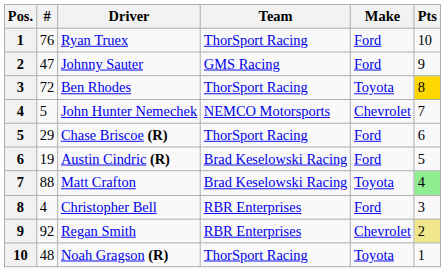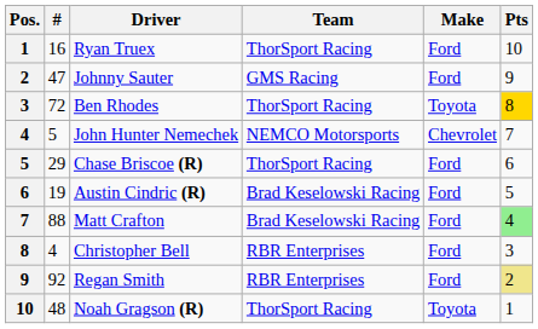 <table class="wikitable" style="font-size:95%">
 <tr>
 <th>Pos.</th>
 <th>#</th>
 <th>Driver</th>
 <th>Team</th>
 <th>Make</th>
 <th>Pts</th>
 </tr>
 <tr>
 <th>1</th>
-<td>76</td>
+<td>16</td>
 <td><a href='#'>Ryan Truex</a></td>
 <td><a href='#'>ThorSport Racing</a></td>
 <td><a href='#'>Ford</a></td>
 <td>10</td>
 </tr>
 <tr>
 <th>2</th>
 <td>47</td>
 <td><a href='#'>Johnny Sauter</a></td>
 <td><a href='#'>GMS Racing</a></td>
 <td><a href='#'>Ford</a></td>
 <td>9</td>
 </tr>
 <tr>
 <th>3</th>
 <td>72</td>
 <td><a href='#'>Ben Rhodes</a></td>
 <td><a href='#'>ThorSport Racing</a></td>
 <td><a href='#'>Toyota</a></td>
 <td style="background: gold;">8</td>
 </tr>
 <tr>
 <th>4</th>
 <td>5</td>
 <td><a href='#'>John Hunter Nemechek</a></td>
 <td><a href='#'>NEMCO Motorsports</a></td>
 <td><a href='#'>Chevrolet</a></td>
 <td>7</td>
 </tr>
 <tr>
 <th>5</th>
 <td>29</td>
 <td><a href='#'>Chase Briscoe</a> <strong>(R)</strong></td>
 <td><a href='#'>ThorSport Racing</a></td>
 <td><a href='#'>Ford</a></td>
 <td>6</td>
 </tr>
 <tr>
 <th>6</th>
 <td>19</td>
 <td><a href='#'>Austin Cindric</a> <strong>(R)</strong></td>
 <td><a href='#'>Brad Keselowski Racing</a></td>
 <td><a href='#'>Ford</a></td>
 <td>5</td>
 </tr>
 <tr>
 <th>7</th>
 <td>88</td>
 <td><a href='#'>Matt Crafton</a></td>
 <td><a href='#'>Brad Keselowski Racing</a></td>
-<td><a href='#'>Toyota</a></td>
+<td><a href='#'>Ford</a></td>
 <td style="background: lightgreen;">4</td>
 </tr>
 <tr>
 <th>8</th>
 <td>4</td>
 <td><a href='#'>Christopher Bell</a></td>
 <td><a href='#'>RBR Enterprises</a></td>
 <td><a href='#'>Ford</a></td>
 <td>3</td>
 </tr>
 <tr>
 <th>9</th>
 <td>92</td>
 <td><a href='#'>Regan Smith</a></td>
 <td><a href='#'>RBR Enterprises</a></td>
-<td><a href='#'>Chevrolet</a></td>
+<td><a href='#'>Ford</a></td>
 <td style="background: khaki;">2</td>
 </tr>
 <tr>
 <th>10</th>
 <td>48</td>
 <td><a href='#'>Noah Gragson</a> <strong>(R)</strong></td>
 <td><a href='#'>ThorSport Racing</a></td>
 <td><a href='#'>Toyota</a></td>
 <td>1</td>
 </tr>
 </table>
